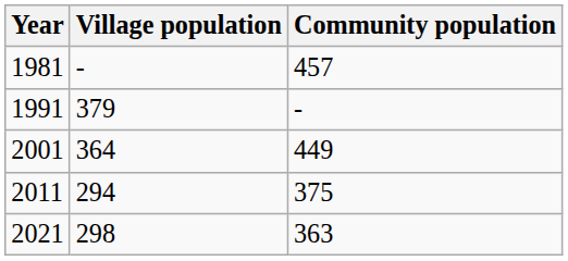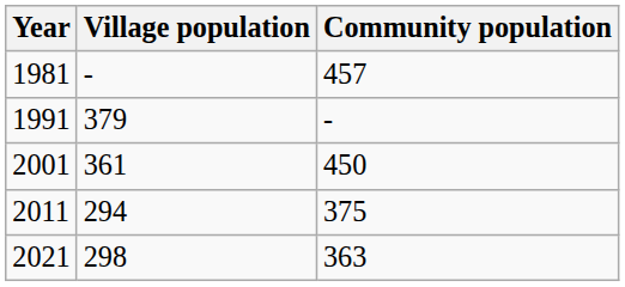 <table class="wikitable">
 <tr>
 <th>Year</th>
 <th>Village population</th>
 <th>Community population</th>
 </tr>
 <tr>
 <td>1981</td>
 <td>-</td>
 <td>457</td>
 </tr>
 <tr>
 <td>1991</td>
 <td>379</td>
 <td>-</td>
 </tr>
 <tr>
 <td>2001</td>
-<td>364</td>
-<td>449</td>
+<td>361</td>
+<td>450</td>
 </tr>
 <tr>
 <td>2011</td>
 <td>294</td>
 <td>375</td>
 </tr>
 <tr>
 <td>2021</td>
 <td>298</td>
 <td>363</td>
 </tr>
 </table>
